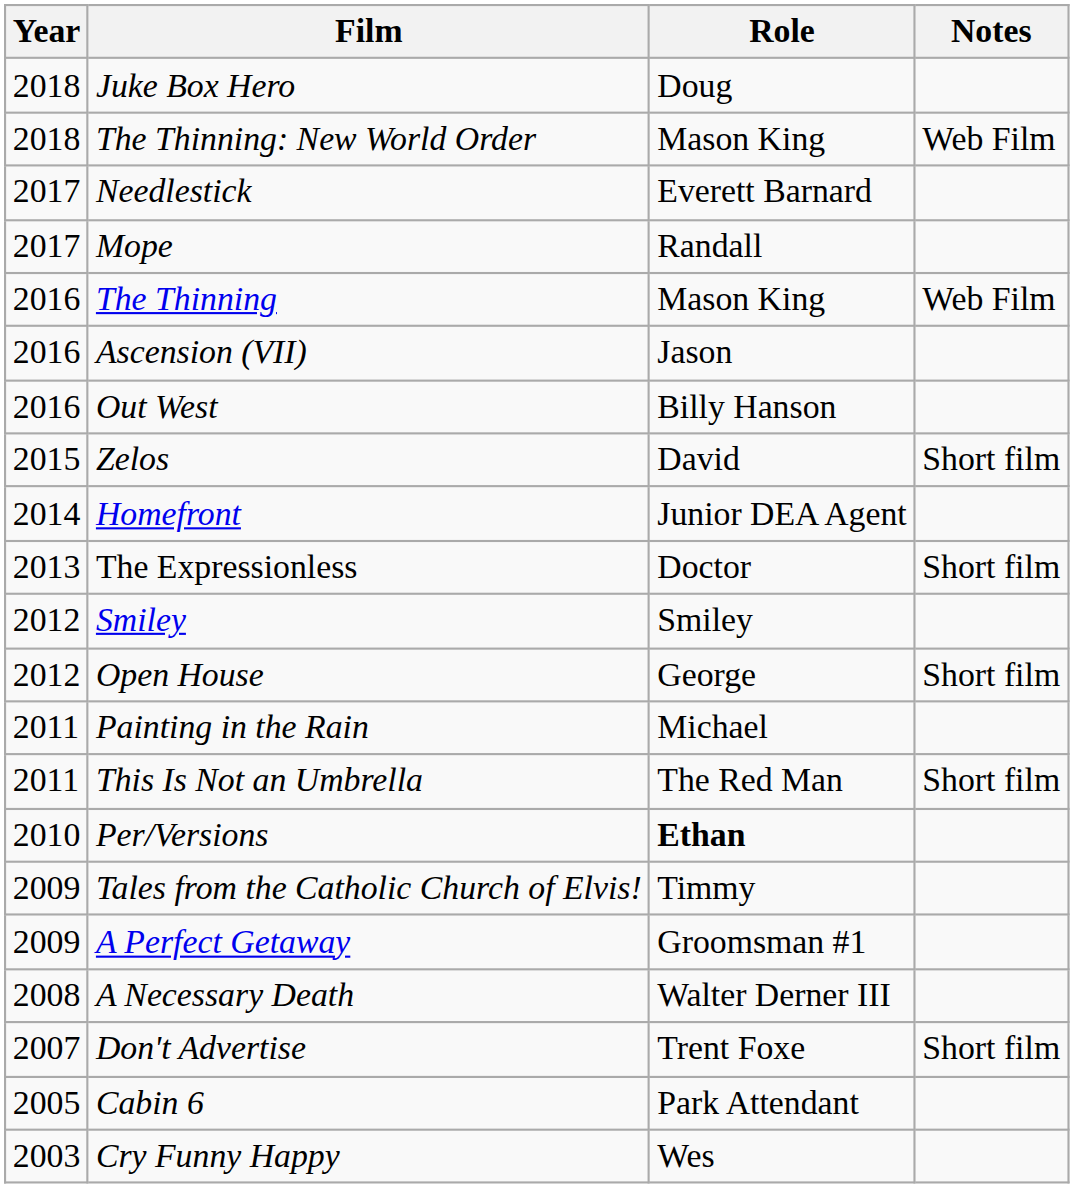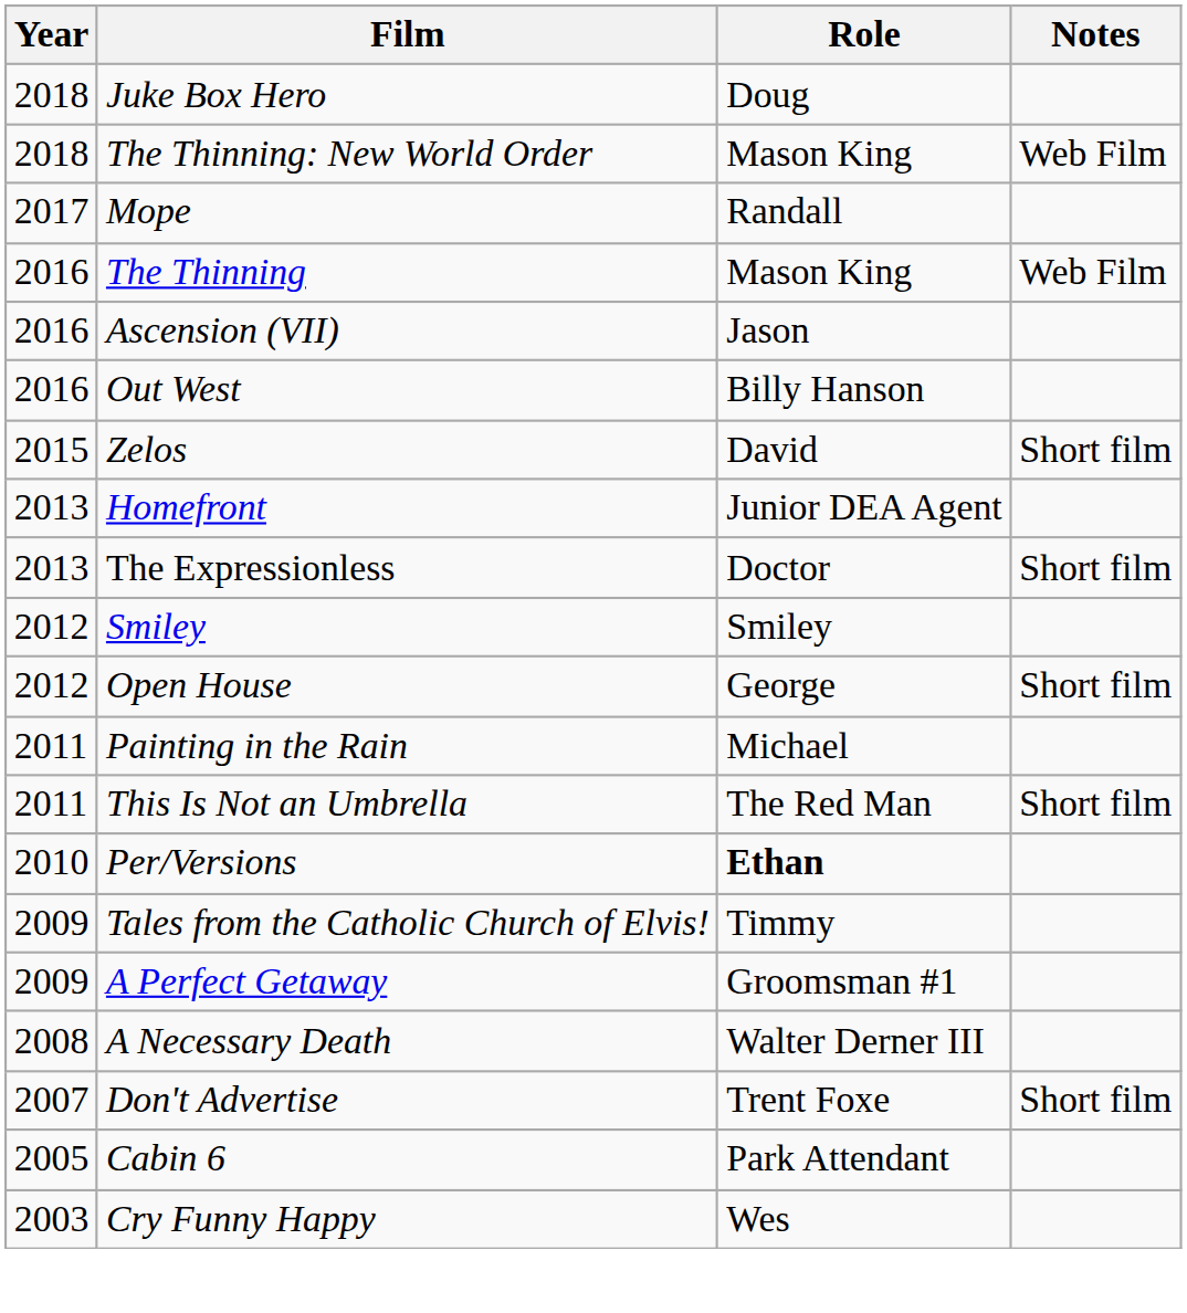 <table class="wikitable">
 <tr>
 <th>Year</th>
 <th>Film</th>
 <th>Role</th>
 <th>Notes</th>
 </tr>
 <tr>
 <td>2018</td>
 <td><em>Juke Box Hero</em></td>
 <td>Doug</td>
 <td></td>
 </tr>
 <tr>
 <td>2018</td>
 <td><em>The Thinning: New World Order</em></td>
 <td>Mason King</td>
 <td>Web Film</td>
-</tr>
-<tr>
-<td>2017</td>
-<td><em>Needlestick</em></td>
-<td>Everett Barnard</td>
-<td></td>
 </tr>
 <tr>
 <td>2017</td>
 <td><em>Mope</em></td>
 <td>Randall</td>
 <td></td>
 </tr>
 <tr>
 <td>2016</td>
 <td><em><a href='#'>The Thinning</a></em></td>
 <td>Mason King</td>
 <td>Web Film</td>
 </tr>
 <tr>
 <td>2016</td>
 <td><em>Ascension (VII)</em></td>
 <td>Jason</td>
 <td></td>
 </tr>
 <tr>
 <td>2016</td>
 <td><em>Out West</em></td>
 <td>Billy Hanson</td>
 <td></td>
 </tr>
 <tr>
 <td>2015</td>
 <td><em>Zelos</em></td>
 <td>David</td>
 <td>Short film</td>
 </tr>
 <tr>
-<td>2014</td>
+<td>2013</td>
 <td><em><a href='#'>Homefront</a></em></td>
 <td>Junior DEA Agent</td>
 <td></td>
 </tr>
 <tr>
 <td>2013</td>
 <td>The Expressionless</td>
 <td>Doctor</td>
 <td>Short film</td>
 </tr>
 <tr>
 <td>2012</td>
 <td><em><a href='#'>Smiley</a></em></td>
 <td>Smiley</td>
 <td></td>
 </tr>
 <tr>
 <td>2012</td>
 <td><em>Open House</em></td>
 <td>George</td>
 <td>Short film</td>
 </tr>
 <tr>
 <td>2011</td>
 <td><em>Painting in the Rain</em></td>
 <td>Michael</td>
 <td></td>
 </tr>
 <tr>
 <td>2011</td>
 <td><em>This Is Not an Umbrella</em></td>
 <td>The Red Man</td>
 <td>Short film</td>
 </tr>
 <tr>
 <td>2010</td>
 <td><em>Per/Versions</em></td>
 <td><strong>Ethan</strong></td>
 <td></td>
 </tr>
 <tr>
 <td>2009</td>
 <td><em>Tales from the Catholic Church of Elvis!</em></td>
 <td>Timmy</td>
 <td></td>
 </tr>
 <tr>
 <td>2009</td>
 <td><em><a href='#'>A Perfect Getaway</a></em></td>
 <td>Groomsman #1</td>
 <td></td>
 </tr>
 <tr>
 <td>2008</td>
 <td><em>A Necessary Death</em></td>
 <td>Walter Derner III</td>
 <td></td>
 </tr>
 <tr>
 <td>2007</td>
 <td><em>Don't Advertise</em></td>
 <td>Trent Foxe</td>
 <td>Short film</td>
 </tr>
 <tr>
 <td>2005</td>
 <td><em>Cabin 6</em></td>
 <td>Park Attendant</td>
 <td></td>
 </tr>
 <tr>
 <td>2003</td>
 <td><em>Cry Funny Happy</em></td>
 <td>Wes</td>
 <td></td>
 </tr>
 </table>
